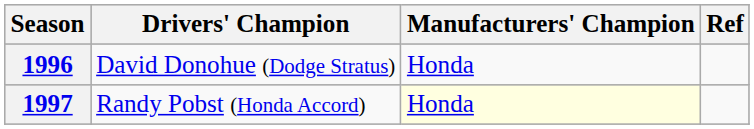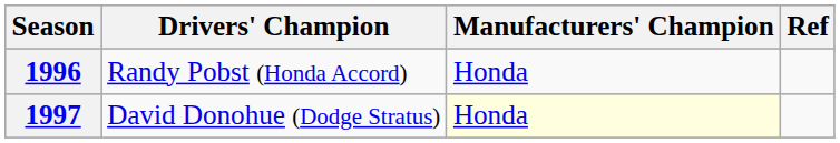 <table class="wikitable">
 <tr>
 <th>Season</th>
 <th>Drivers' Champion</th>
 <th>Manufacturers' Champion</th>
 <th>Ref</th>
 </tr>
 <tr>
 <th><a href='#'>1996</a></th>
-<td> <a href='#'>David Donohue</a> <small>(<a href='#'>Dodge Stratus</a>)</small></td>
+<td> <a href='#'>Randy Pobst</a> <small>(<a href='#'>Honda Accord</a>)</small></td>
 <td> <a href='#'>Honda</a></td>
 <td></td>
 </tr>
 <tr>
 <th><a href='#'>1997</a></th>
-<td> <a href='#'>Randy Pobst</a> <small>(<a href='#'>Honda Accord</a>)</small></td>
+<td> <a href='#'>David Donohue</a> <small>(<a href='#'>Dodge Stratus</a>)</small></td>
 <td style="background: lightyellow;"> <a href='#'>Honda</a></td>
 <td></td>
 </tr>
 </table>
